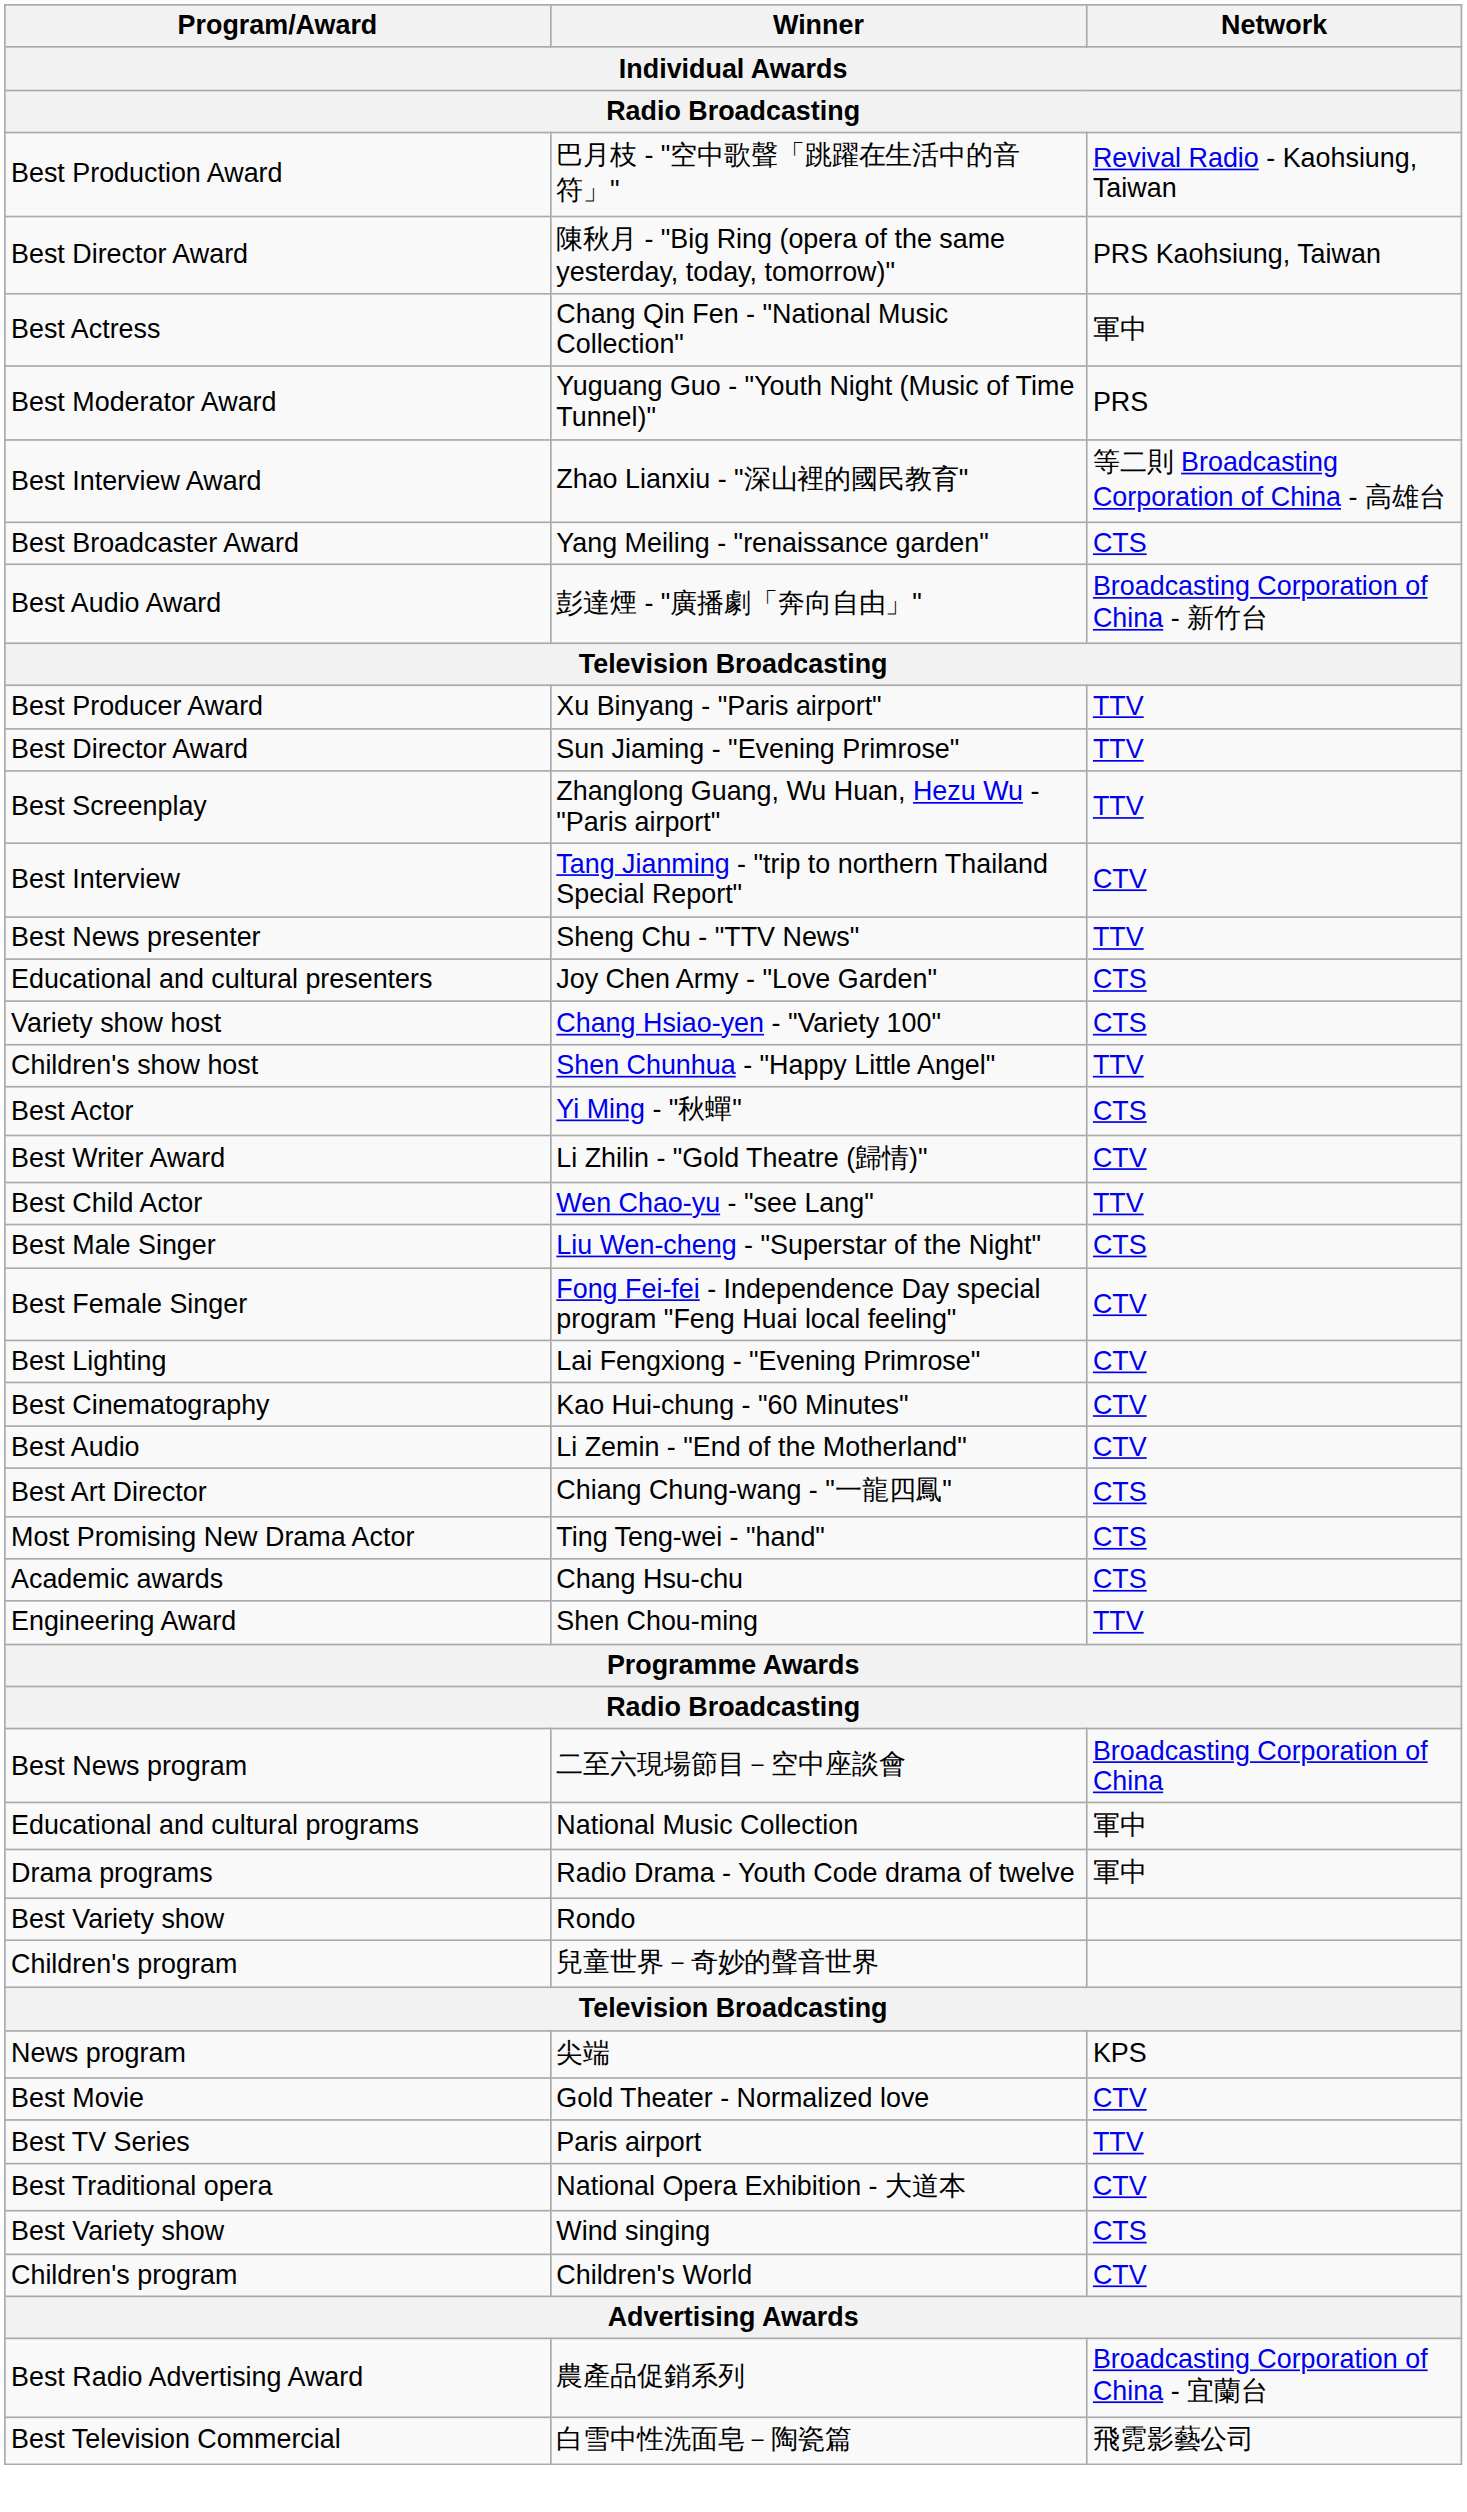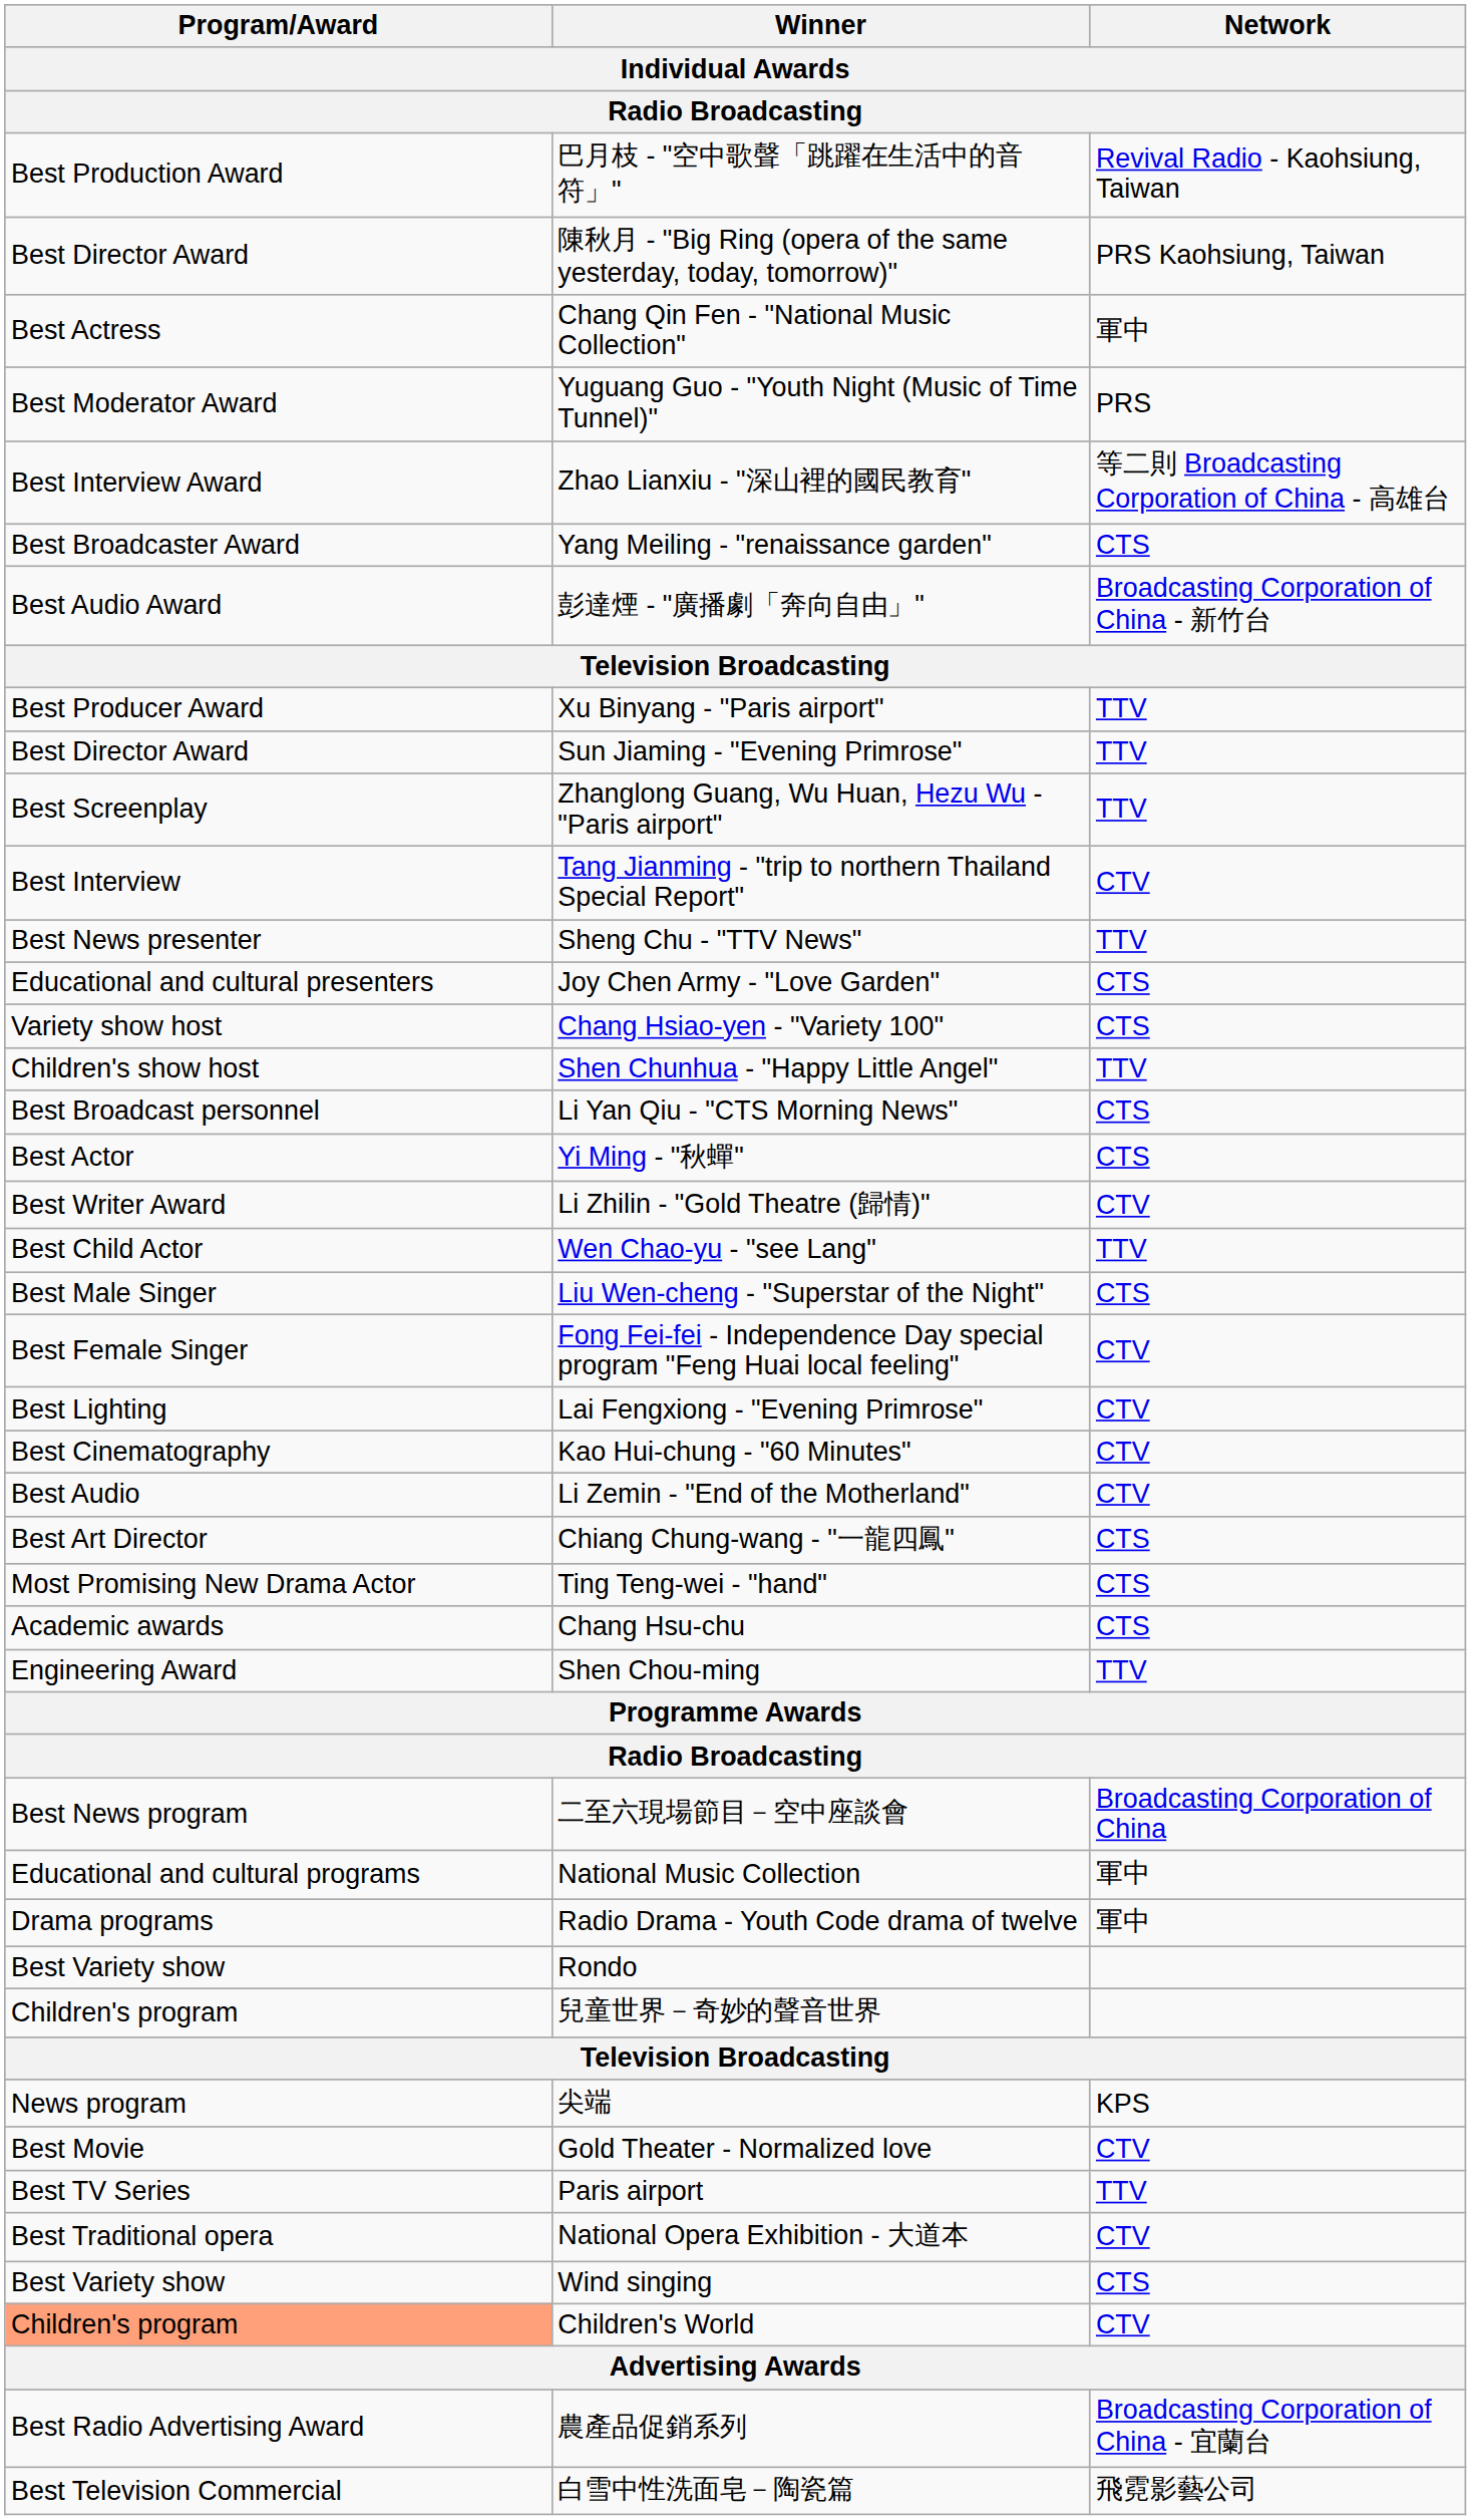 <table class="wikitable">
 <tr>
 <th style="width:300pt;">Program/Award</th>
 <th style="width:300pt;">Winner</th>
 <th style="width:200pt;">Network</th>
 </tr>
 <tr>
 <th colspan=3 style="text-align:center" style="background:#99CCFF;">Individual Awards</th>
 </tr>
 <tr>
 <th colspan=3 style="text-align:center" style="background:LightSteelBlue;">Radio Broadcasting</th>
 </tr>
 <tr>
 <td>Best Production Award</td>
 <td>巴月枝  - "空中歌聲「跳躍在生活中的音符」"</td>
 <td><a href='#'>Revival Radio</a> - Kaohsiung, Taiwan</td>
 </tr>
 <tr>
 <td>Best Director Award</td>
 <td>陳秋月 - "Big Ring (opera of the same yesterday, today, tomorrow)"</td>
 <td>PRS Kaohsiung, Taiwan</td>
 </tr>
 <tr>
 <td>Best Actress</td>
 <td>Chang Qin Fen - "National Music Collection"</td>
 <td>軍中</td>
 </tr>
 <tr>
 <td>Best Moderator Award</td>
 <td>Yuguang Guo - "Youth Night (Music of Time Tunnel)"</td>
 <td>PRS</td>
 </tr>
 <tr>
 <td>Best Interview Award</td>
 <td>Zhao Lianxiu - "深山裡的國民教育"</td>
 <td>等二則 <a href='#'>Broadcasting Corporation of China</a> - 高雄台</td>
 </tr>
 <tr>
 <td>Best Broadcaster Award</td>
 <td>Yang Meiling - "renaissance garden"</td>
 <td><a href='#'>CTS</a></td>
 </tr>
 <tr>
 <td>Best Audio Award</td>
 <td>彭達煙 - "廣播劇「奔向自由」"</td>
 <td><a href='#'>Broadcasting Corporation of China</a> - 新竹台</td>
 </tr>
 <tr>
 <th colspan=3 style="text-align:center" style="background:LightSteelBlue;">Television Broadcasting</th>
 </tr>
 <tr>
 <td>Best Producer Award</td>
 <td>Xu Binyang - "Paris airport"</td>
 <td><a href='#'>TTV</a></td>
 </tr>
 <tr>
 <td>Best Director Award</td>
 <td>Sun Jiaming - "Evening Primrose"</td>
 <td><a href='#'>TTV</a></td>
 </tr>
 <tr>
 <td>Best Screenplay</td>
 <td>Zhanglong Guang, Wu Huan, <a href='#'>Hezu Wu</a> - "Paris airport"</td>
 <td><a href='#'>TTV</a></td>
 </tr>
 <tr>
 <td>Best Interview</td>
 <td><a href='#'>Tang Jianming</a> - "trip to northern Thailand Special Report"</td>
 <td><a href='#'>CTV</a></td>
 </tr>
 <tr>
 <td>Best News presenter</td>
 <td>Sheng Chu - "TTV News"</td>
 <td><a href='#'>TTV</a></td>
 </tr>
 <tr>
 <td>Educational and cultural presenters</td>
 <td>Joy Chen Army - "Love Garden"</td>
 <td><a href='#'>CTS</a></td>
 </tr>
 <tr>
 <td>Variety show host</td>
 <td><a href='#'>Chang Hsiao-yen</a> - "Variety 100"</td>
 <td><a href='#'>CTS</a></td>
 </tr>
 <tr>
 <td>Children's show host</td>
 <td><a href='#'>Shen Chunhua</a> - "Happy Little Angel"</td>
 <td><a href='#'>TTV</a></td>
+</tr>
+<tr>
+<td>Best Broadcast personnel</td>
+<td>Li Yan Qiu - "CTS Morning News"</td>
+<td><a href='#'>CTS</a></td>
 </tr>
 <tr>
 <td>Best Actor</td>
 <td><a href='#'>Yi Ming</a> - "秋蟬"</td>
 <td><a href='#'>CTS</a></td>
 </tr>
 <tr>
 <td>Best Writer Award</td>
 <td>Li Zhilin - "Gold Theatre (歸情)"</td>
 <td><a href='#'>CTV</a></td>
 </tr>
 <tr>
 <td>Best Child Actor</td>
 <td><a href='#'>Wen Chao-yu</a> - "see Lang"</td>
 <td><a href='#'>TTV</a></td>
 </tr>
 <tr>
 <td>Best Male Singer</td>
 <td><a href='#'>Liu Wen-cheng</a> - "Superstar of the Night"</td>
 <td><a href='#'>CTS</a></td>
 </tr>
 <tr>
 <td>Best Female Singer</td>
 <td><a href='#'>Fong Fei-fei</a> - Independence Day special program "Feng Huai local feeling"</td>
 <td><a href='#'>CTV</a></td>
 </tr>
 <tr>
 <td>Best Lighting</td>
 <td>Lai Fengxiong - "Evening Primrose"</td>
 <td><a href='#'>CTV</a></td>
 </tr>
 <tr>
 <td>Best Cinematography</td>
 <td>Kao Hui-chung - "60 Minutes"</td>
 <td><a href='#'>CTV</a></td>
 </tr>
 <tr>
 <td>Best Audio</td>
 <td>Li Zemin - "End of the Motherland"</td>
 <td><a href='#'>CTV</a></td>
 </tr>
 <tr>
 <td>Best Art Director</td>
 <td>Chiang Chung-wang - "一龍四鳳"</td>
 <td><a href='#'>CTS</a></td>
 </tr>
 <tr>
 <td>Most Promising New Drama Actor</td>
 <td>Ting Teng-wei - "hand"</td>
 <td><a href='#'>CTS</a></td>
 </tr>
 <tr>
 <td>Academic awards</td>
 <td>Chang Hsu-chu</td>
 <td><a href='#'>CTS</a></td>
 </tr>
 <tr>
 <td>Engineering Award</td>
 <td>Shen Chou-ming</td>
 <td><a href='#'>TTV</a></td>
 </tr>
 <tr>
 <th colspan=3 style="text-align:center" style="background:#99CCFF;">Programme Awards</th>
 </tr>
 <tr>
 <th colspan=3 style="text-align:center" style="background:LightSteelBlue;">Radio Broadcasting</th>
 </tr>
 <tr>
 <td>Best News program</td>
 <td>二至六現場節目－空中座談會</td>
 <td><a href='#'>Broadcasting Corporation of China</a></td>
 </tr>
 <tr>
 <td>Educational and cultural programs</td>
 <td>National Music Collection</td>
 <td>軍中</td>
 </tr>
 <tr>
 <td>Drama programs</td>
 <td>Radio Drama - Youth Code drama of twelve</td>
 <td>軍中</td>
 </tr>
 <tr>
 <td>Best Variety show</td>
 <td>Rondo</td>
 <td></td>
 </tr>
 <tr>
 <td>Children's program</td>
 <td>兒童世界－奇妙的聲音世界</td>
 <td></td>
 </tr>
 <tr>
 <th colspan=3 style="text-align:center" style="background:LightSteelBlue;">Television Broadcasting</th>
 </tr>
 <tr>
 <td>News program</td>
 <td>尖端</td>
 <td>KPS</td>
 </tr>
 <tr>
 <td>Best Movie</td>
 <td>Gold Theater - Normalized love</td>
 <td><a href='#'>CTV</a></td>
 </tr>
 <tr>
 <td>Best TV Series</td>
 <td>Paris airport</td>
 <td><a href='#'>TTV</a></td>
 </tr>
 <tr>
 <td>Best Traditional opera</td>
 <td>National Opera Exhibition - 大道本</td>
 <td><a href='#'>CTV</a></td>
 </tr>
 <tr>
 <td>Best Variety show</td>
 <td>Wind singing</td>
 <td><a href='#'>CTS</a></td>
 </tr>
 <tr>
-<td>Children's program</td>
+<td style="background: lightsalmon;">Children's program</td>
 <td>Children's World</td>
 <td><a href='#'>CTV</a></td>
 </tr>
 <tr>
 <th colspan=3 style="text-align:center" style="background:#99CCFF;">Advertising Awards</th>
 </tr>
 <tr>
 <td>Best Radio Advertising Award</td>
 <td>農產品促銷系列</td>
 <td><a href='#'>Broadcasting Corporation of China</a> - 宜蘭台</td>
 </tr>
 <tr>
 <td>Best Television Commercial</td>
 <td>白雪中性洗面皂－陶瓷篇</td>
 <td>飛霓影藝公司</td>
 </tr>
 </table>
